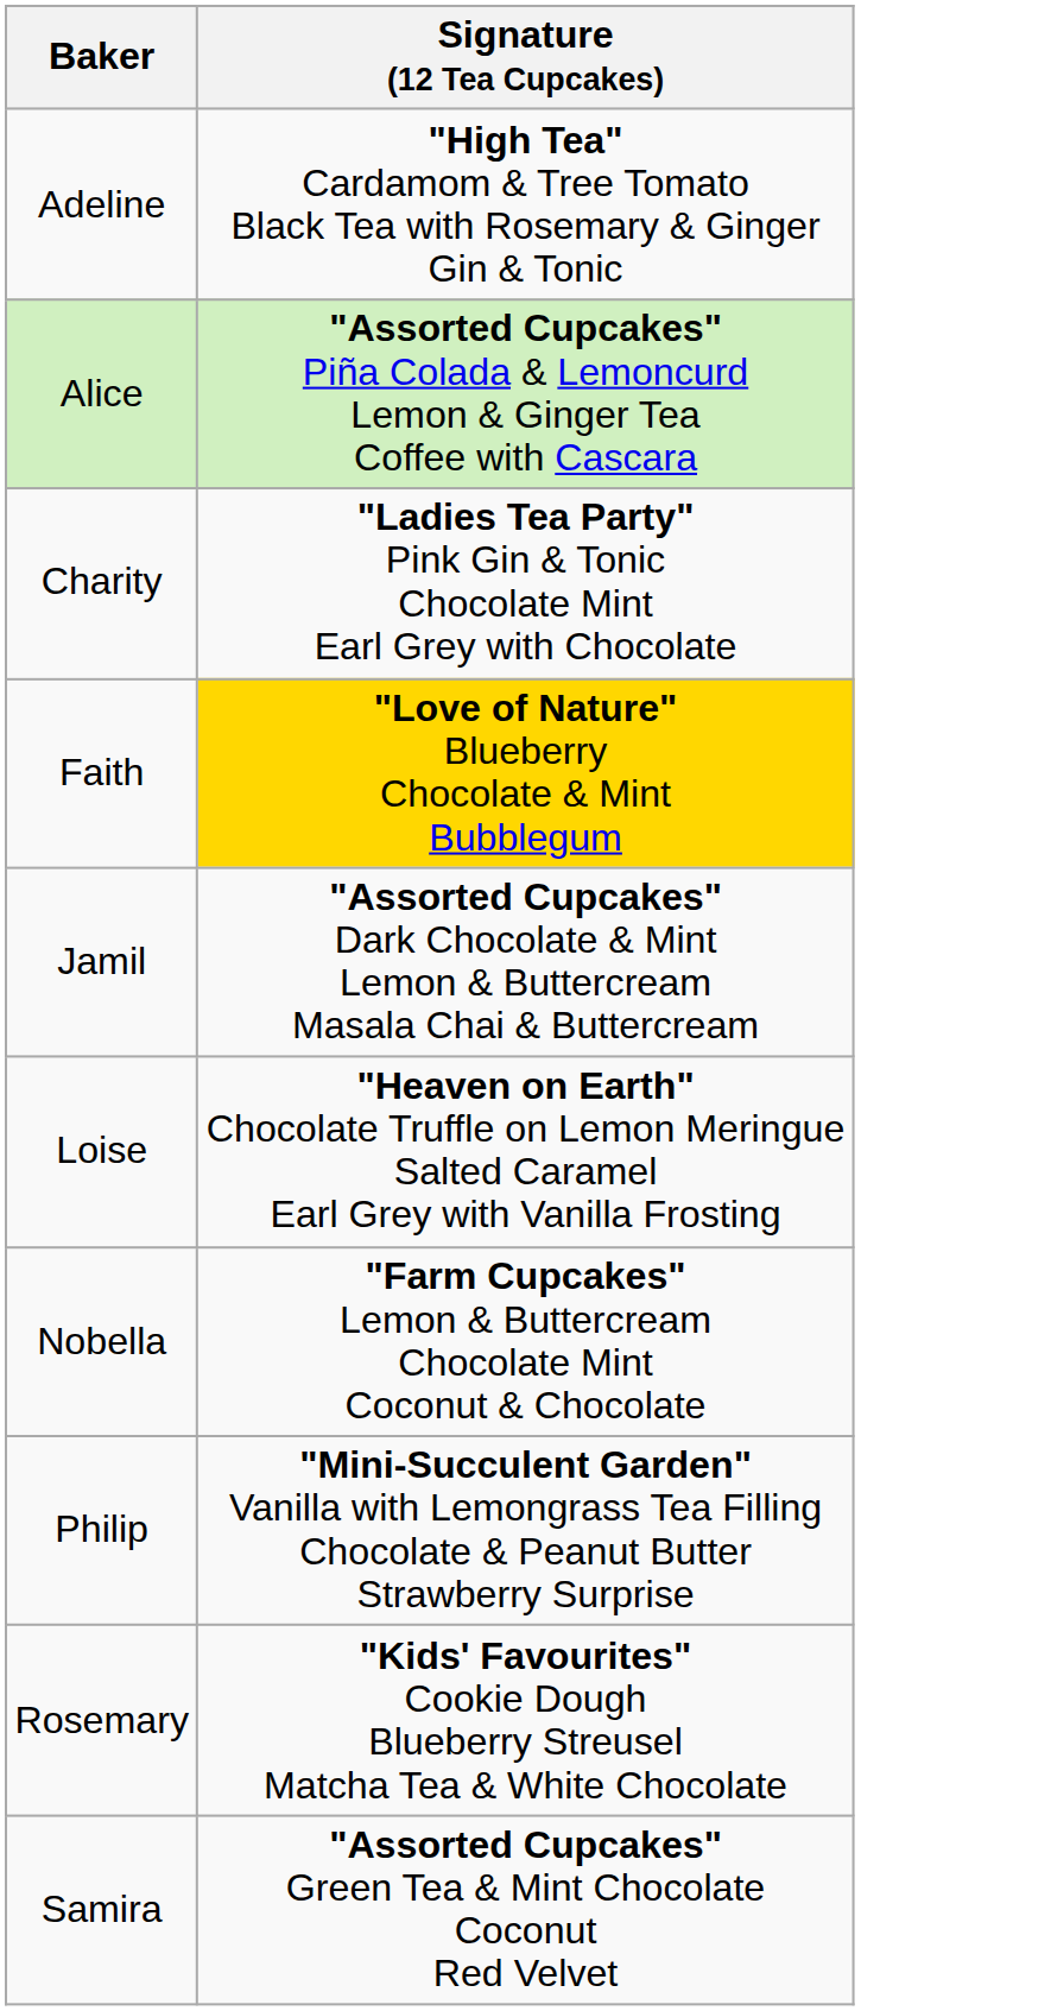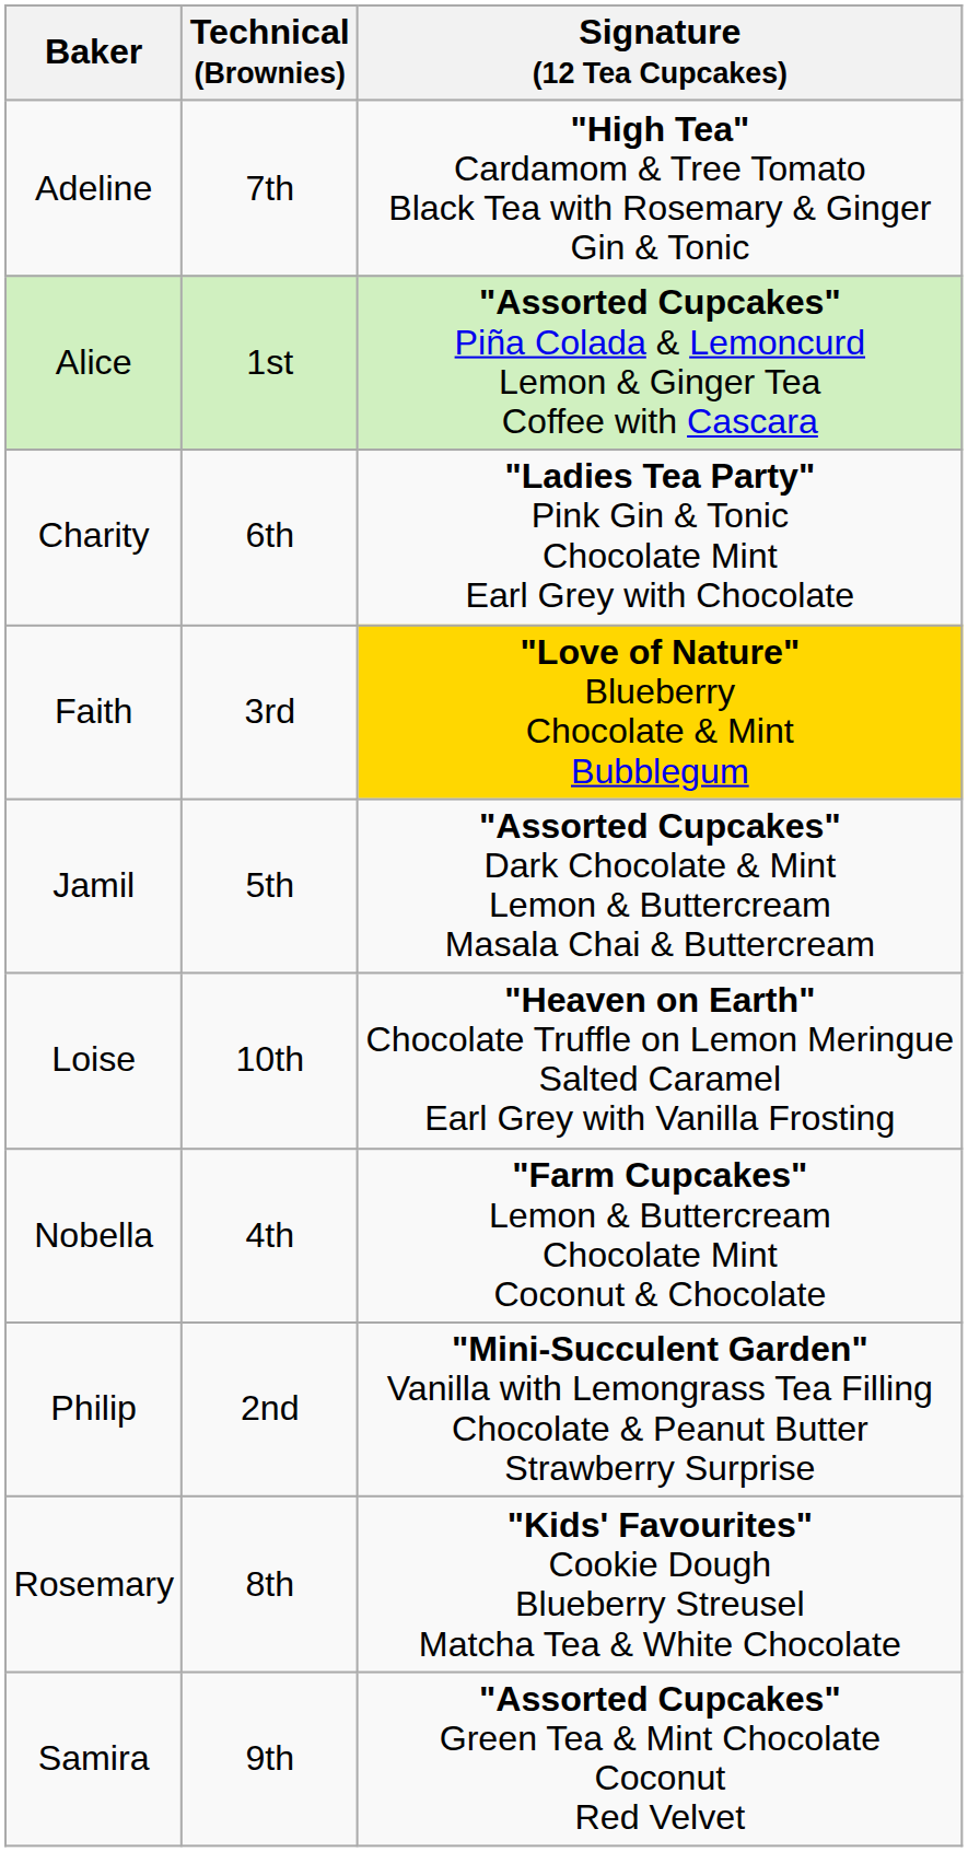 <table class="wikitable" style="text-align:center;">
 <tr>
 <th>Baker</th>
+<th>Technical<br><small>(Brownies)</small></th>
 <th>Signature<br><small>(12 Tea Cupcakes)</small></th>
 </tr>
 <tr>
 <td>Adeline</td>
+<td>7th</td>
 <td><strong>"High Tea"</strong><br>Cardamom & Tree Tomato<br>Black Tea with Rosemary & Ginger<br>Gin & Tonic</td>
 </tr>
 <tr style="background:#d0f0c0">
 <td>Alice</td>
+<td>1st</td>
 <td><strong>"Assorted Cupcakes"</strong><br><a href='#'>Piña Colada</a> & <a href='#'>Lemoncurd</a><br>Lemon & Ginger Tea<br>Coffee with <a href='#'>Cascara</a></td>
 </tr>
 <tr>
 <td>Charity</td>
+<td>6th</td>
 <td><strong>"Ladies Tea Party"</strong><br>Pink Gin & Tonic<br>Chocolate Mint<br>Earl Grey with Chocolate</td>
 </tr>
 <tr>
 <td>Faith</td>
+<td>3rd</td>
 <td style="background: gold;"><strong>"Love of Nature"</strong><br>Blueberry<br>Chocolate & Mint<br><a href='#'>Bubblegum</a></td>
 </tr>
 <tr>
 <td>Jamil</td>
+<td>5th</td>
 <td><strong>"Assorted Cupcakes"</strong><br>Dark Chocolate & Mint<br>Lemon & Buttercream<br>Masala Chai & Buttercream</td>
 </tr>
 <tr>
 <td>Loise</td>
+<td>10th</td>
 <td><strong>"Heaven on Earth"</strong><br>Chocolate Truffle on Lemon Meringue<br>Salted Caramel<br>Earl Grey with Vanilla Frosting</td>
 </tr>
 <tr>
 <td>Nobella</td>
+<td>4th</td>
 <td><strong>"Farm Cupcakes"</strong><br>Lemon & Buttercream<br>Chocolate Mint<br>Coconut & Chocolate</td>
 </tr>
 <tr>
 <td>Philip</td>
+<td>2nd</td>
 <td><strong>"Mini-Succulent Garden"</strong><br>Vanilla with Lemongrass Tea Filling<br>Chocolate & Peanut Butter<br>Strawberry Surprise</td>
 </tr>
 <tr>
 <td>Rosemary</td>
+<td>8th</td>
 <td><strong>"Kids' Favourites"</strong><br>Cookie Dough<br>Blueberry Streusel<br>Matcha Tea & White Chocolate</td>
 </tr>
 <tr>
 <td>Samira</td>
+<td>9th</td>
 <td><strong>"Assorted Cupcakes"</strong><br>Green Tea & Mint Chocolate<br>Coconut<br>Red Velvet</td>
 </tr>
 </table>
